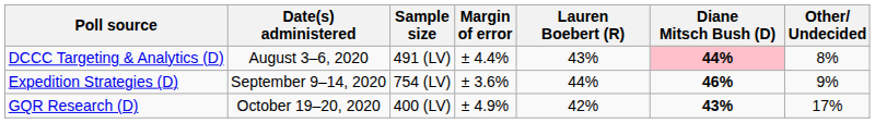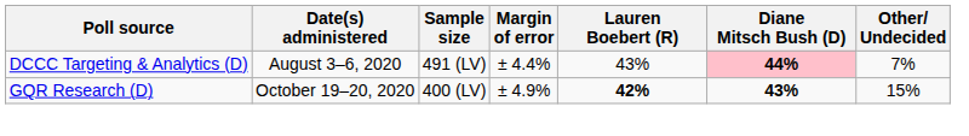 <table class="wikitable" style="font-size:90%;text-align:center;">
 <tr>
 <th>Poll source</th>
 <th>Date(s)<br>administered</th>
 <th>Sample<br>size</th>
 <th>Margin<br>of error</th>
 <th style="width:120px;">Lauren<br>Boebert (R)</th>
 <th style="width:120px;">Diane<br>Mitsch Bush (D)</th>
 <th>Other/<br>Undecided</th>
 </tr>
 <tr>
 <td style="text-align:left;"><a href='#'>DCCC Targeting & Analytics (D)</a></td>
 <td>August 3–6, 2020</td>
 <td>491 (LV)</td>
 <td>± 4.4%</td>
 <td>43%</td>
 <td style="background: pink;"><strong>44%</strong></td>
-<td>8%</td>
-</tr>
-<tr>
-<td style="text-align:left;"><a href='#'>Expedition Strategies (D)</a></td>
-<td>September 9–14, 2020</td>
-<td>754 (LV)</td>
-<td>± 3.6%</td>
-<td>44%</td>
-<td><strong>46%</strong></td>
-<td>9%</td>
+<td>7%</td>
 </tr>
 <tr>
 <td style="text-align:left;"><a href='#'>GQR Research (D)</a></td>
 <td>October 19–20, 2020</td>
 <td>400 (LV)</td>
 <td>± 4.9%</td>
-<td>42%</td>
+<td><strong>42%</strong></td>
 <td><strong>43%</strong></td>
-<td>17%</td>
+<td>15%</td>
 </tr>
 </table>
